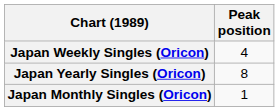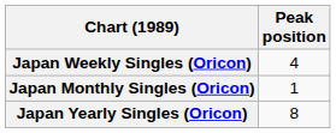 <table class="wikitable sortable plainrowheaders" style="text-align:center;">
 <tr>
 <th scope="col">Chart (1989)</th>
 <th scope="col">Peak<br>position</th>
 </tr>
 <tr>
 <th scope="row">Japan Weekly Singles (<a href='#'>Oricon</a>)</th>
 <td style="text-align:center;">4</td>
 </tr>
 <tr>
+<th scope="row">Japan Monthly Singles (<a href='#'>Oricon</a>)</th>
+<td style="text-align:center;">1</td>
+</tr>
+<tr>
 <th scope="row">Japan Yearly Singles (<a href='#'>Oricon</a>)</th>
 <td style="text-align:center;">8</td>
 </tr>
-<tr>
-<th scope="row">Japan Monthly Singles (<a href='#'>Oricon</a>)</th>
-<td style="text-align:center;">1</td>
-</tr>
 </table>
